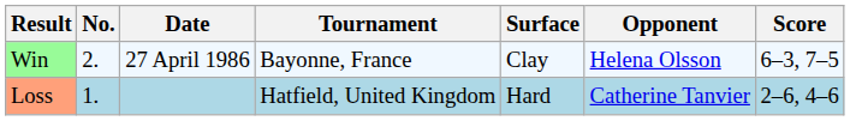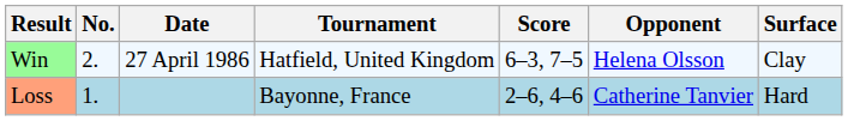 <table class="wikitable" style="font-size:97%">
 <tr>
 <th>Result</th>
 <th>No.</th>
 <th>Date</th>
 <th>Tournament</th>
+<th>Score</th>
+<th>Opponent</th>
 <th>Surface</th>
-<th>Opponent</th>
-<th>Score</th>
 </tr>
 <tr bgcolor="#f0f8ff">
 <td style="background:#98fb98;">Win</td>
 <td>2.</td>
 <td>27 April 1986</td>
-<td>Bayonne, France</td>
+<td>Hatfield, United Kingdom</td>
+<td>6–3, 7–5</td>
+<td> <a href='#'>Helena Olsson</a></td>
 <td>Clay</td>
-<td> <a href='#'>Helena Olsson</a></td>
-<td>6–3, 7–5</td>
 </tr>
 <tr style="background:lightblue;">
 <td style="background:#ffa07a;">Loss</td>
 <td>1.</td>
 <td></td>
-<td>Hatfield, United Kingdom</td>
+<td>Bayonne, France</td>
+<td>2–6, 4–6</td>
+<td> <a href='#'>Catherine Tanvier</a></td>
 <td>Hard</td>
-<td> <a href='#'>Catherine Tanvier</a></td>
-<td>2–6, 4–6</td>
 </tr>
 </table>
